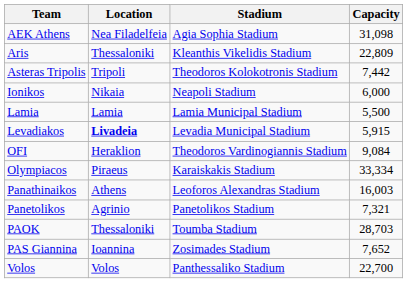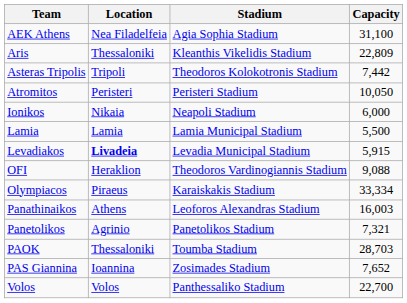 <table class="wikitable sortable" style="text-align: left;">
 <tr>
 <th>Team</th>
 <th>Location</th>
 <th>Stadium</th>
 <th>Capacity</th>
 </tr>
 <tr>
 <td><a href='#'>AEK Athens</a></td>
 <td><a href='#'>Nea Filadelfeia</a></td>
 <td><a href='#'>Agia Sophia Stadium</a></td>
-<td align="center">31,098</td>
+<td align="center">31,100</td>
 </tr>
 <tr>
 <td><a href='#'>Aris</a></td>
 <td><a href='#'>Thessaloniki</a></td>
 <td><a href='#'>Kleanthis Vikelidis Stadium</a></td>
 <td align="center">22,809</td>
 </tr>
 <tr>
 <td><a href='#'>Asteras Tripolis</a></td>
 <td><a href='#'>Tripoli</a></td>
 <td><a href='#'>Theodoros Kolokotronis Stadium</a></td>
 <td align="center">7,442</td>
+</tr>
+<tr>
+<td><a href='#'>Atromitos</a></td>
+<td><a href='#'>Peristeri</a></td>
+<td><a href='#'>Peristeri Stadium</a></td>
+<td align="center">10,050</td>
 </tr>
 <tr>
 <td><a href='#'>Ionikos</a></td>
 <td><a href='#'>Nikaia</a></td>
 <td><a href='#'>Neapoli Stadium</a></td>
 <td align="center">6,000</td>
 </tr>
 <tr>
 <td><a href='#'>Lamia</a></td>
 <td><a href='#'>Lamia</a></td>
 <td><a href='#'>Lamia Municipal Stadium</a></td>
 <td align="center">5,500</td>
 </tr>
 <tr>
 <td><a href='#'>Levadiakos</a></td>
 <td><strong><a href='#'>Livadeia</a></strong></td>
 <td><a href='#'>Levadia Municipal Stadium</a></td>
 <td align="center">5,915</td>
 </tr>
 <tr>
 <td><a href='#'>OFI</a></td>
 <td><a href='#'>Heraklion</a></td>
 <td><a href='#'>Theodoros Vardinogiannis Stadium</a></td>
-<td align="center">9,084</td>
+<td align="center">9,088</td>
 </tr>
 <tr>
 <td><a href='#'>Olympiacos</a></td>
 <td><a href='#'>Piraeus</a></td>
 <td><a href='#'>Karaiskakis Stadium</a></td>
 <td align="center">33,334</td>
 </tr>
 <tr>
 <td><a href='#'>Panathinaikos</a></td>
 <td><a href='#'>Athens</a></td>
 <td><a href='#'>Leoforos Alexandras Stadium</a></td>
 <td align="center">16,003</td>
 </tr>
 <tr>
 <td><a href='#'>Panetolikos</a></td>
 <td><a href='#'>Agrinio</a></td>
 <td><a href='#'>Panetolikos Stadium</a></td>
 <td align="center">7,321</td>
 </tr>
 <tr>
 <td><a href='#'>PAOK</a></td>
 <td><a href='#'>Thessaloniki</a></td>
 <td><a href='#'>Toumba Stadium</a></td>
 <td align="center">28,703</td>
 </tr>
 <tr>
 <td><a href='#'>PAS Giannina</a></td>
 <td><a href='#'>Ioannina</a></td>
 <td><a href='#'>Zosimades Stadium</a></td>
 <td align="center">7,652</td>
 </tr>
 <tr>
 <td><a href='#'>Volos</a></td>
 <td><a href='#'>Volos</a></td>
 <td><a href='#'>Panthessaliko Stadium</a></td>
 <td align="center">22,700</td>
 </tr>
 </table>
